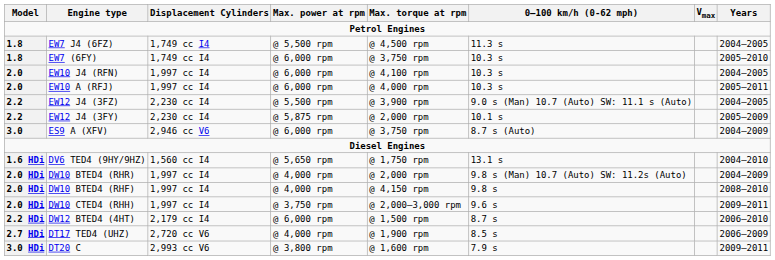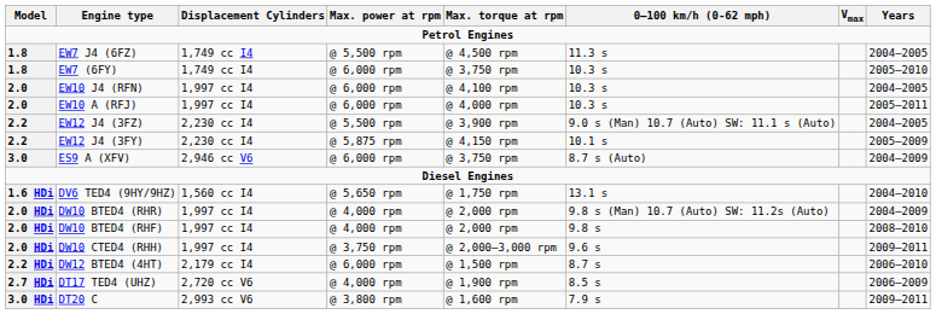 <table class="wikitable">
 <tr>
 <th>Model</th>
 <th>Engine type</th>
 <th>Displacement Cylinders</th>
 <th>Max. power at rpm</th>
 <th>Max. torque at rpm</th>
 <th>0–100 km/h (0-62 mph)</th>
 <th>V<sub>max</sub></th>
 <th>Years</th>
 </tr>
 <tr>
 <td style="text-align:center;" colspan="10"><strong>Petrol Engines</strong></td>
 </tr>
 <tr>
 <th style="text-align:left;">1.8</th>
 <td><a href='#'>EW7</a> J4 (6FZ)</td>
 <td>1,749 cc <a href='#'>I4</a></td>
 <td> @ 5,500 rpm</td>
 <td> @ 4,500 rpm</td>
 <td>11.3 s</td>
 <td></td>
 <td>2004–2005</td>
 </tr>
 <tr>
 <th style="text-align:left;">1.8</th>
 <td><a href='#'>EW7</a> (6FY)</td>
 <td>1,749 cc I4</td>
 <td> @ 6,000 rpm</td>
 <td> @ 3,750 rpm</td>
 <td>10.3 s</td>
 <td></td>
 <td>2005–2010</td>
 </tr>
 <tr>
 <th style="text-align:left;">2.0</th>
 <td><a href='#'>EW10</a> J4 (RFN)</td>
 <td>1,997 cc I4</td>
 <td> @ 6,000 rpm</td>
 <td> @ 4,100 rpm</td>
 <td>10.3 s</td>
 <td></td>
 <td>2004–2005</td>
 </tr>
 <tr>
 <th style="text-align:left;">2.0</th>
 <td><a href='#'>EW10</a> A (RFJ)</td>
 <td>1,997 cc I4</td>
 <td> @ 6,000 rpm</td>
 <td> @ 4,000 rpm</td>
 <td>10.3 s</td>
 <td></td>
 <td>2005–2011</td>
 </tr>
 <tr>
 <th style="text-align:left;">2.2</th>
 <td><a href='#'>EW12</a> J4 (3FZ)</td>
 <td>2,230 cc I4</td>
 <td> @ 5,500 rpm</td>
 <td> @ 3,900 rpm</td>
 <td>9.0 s (Man) 10.7 (Auto) SW: 11.1 s (Auto)</td>
 <td></td>
 <td>2004–2005</td>
 </tr>
 <tr>
 <th style="text-align:left;">2.2</th>
 <td><a href='#'>EW12</a> J4 (3FY)</td>
 <td>2,230 cc I4</td>
 <td> @ 5,875 rpm</td>
-<td> @ 2,000 rpm</td>
+<td> @ 4,150 rpm</td>
 <td>10.1 s</td>
 <td></td>
 <td>2005–2009</td>
 </tr>
 <tr>
 <th style="text-align:left;">3.0</th>
 <td><a href='#'>ES9</a> A (XFV)</td>
 <td>2,946 cc <a href='#'>V6</a></td>
 <td> @ 6,000 rpm</td>
 <td> @ 3,750 rpm</td>
 <td>8.7 s (Auto)</td>
 <td></td>
 <td>2004–2009</td>
 </tr>
 <tr>
 <td style="text-align:center;" colspan="10"><strong>Diesel Engines</strong></td>
 </tr>
 <tr>
 <th style="text-align:left;">1.6 <a href='#'>HDi</a></th>
 <td><a href='#'>DV6</a> TED4 (9HY/9HZ)</td>
 <td>1,560 cc I4</td>
 <td> @ 5,650 rpm</td>
 <td> @ 1,750 rpm</td>
 <td>13.1 s</td>
 <td></td>
 <td>2004–2010</td>
 </tr>
 <tr>
 <th style="text-align:left;">2.0 <a href='#'>HDi</a></th>
 <td><a href='#'>DW10</a> BTED4 (RHR)</td>
 <td>1,997 cc I4</td>
 <td> @ 4,000 rpm</td>
 <td> @ 2,000 rpm</td>
 <td>9.8 s (Man) 10.7 (Auto) SW: 11.2s (Auto)</td>
 <td></td>
 <td>2004–2009</td>
 </tr>
 <tr>
 <th style="text-align:left;">2.0 <a href='#'>HDi</a></th>
 <td><a href='#'>DW10</a> BTED4 (RHF)</td>
 <td>1,997 cc I4</td>
 <td> @ 4,000 rpm</td>
-<td> @ 4,150 rpm</td>
+<td> @ 2,000 rpm</td>
 <td>9.8 s</td>
 <td></td>
 <td>2008–2010</td>
 </tr>
 <tr>
 <th style="text-align:left;">2.0 <a href='#'>HDi</a></th>
 <td><a href='#'>DW10</a> CTED4 (RHH)</td>
 <td>1,997 cc I4</td>
 <td> @ 3,750 rpm</td>
 <td> @ 2,000–3,000 rpm</td>
 <td>9.6 s</td>
 <td></td>
 <td>2009–2011</td>
 </tr>
 <tr>
 <th style="text-align:left;">2.2 <a href='#'>HDi</a></th>
 <td><a href='#'>DW12</a> BTED4 (4HT)</td>
 <td>2,179 cc I4</td>
 <td> @ 6,000 rpm</td>
 <td> @ 1,500 rpm</td>
 <td>8.7 s</td>
 <td></td>
 <td>2006–2010</td>
 </tr>
 <tr>
 <th style="text-align:left;">2.7 <a href='#'>HDi</a></th>
 <td><a href='#'>DT17</a> TED4 (UHZ)</td>
 <td>2,720 cc V6</td>
 <td> @ 4,000 rpm</td>
 <td> @ 1,900 rpm</td>
 <td>8.5 s</td>
 <td></td>
 <td>2006–2009</td>
 </tr>
 <tr>
 <th style="text-align:left;">3.0 <a href='#'>HDi</a></th>
 <td><a href='#'>DT20</a> C</td>
 <td>2,993 cc V6</td>
 <td> @ 3,800 rpm</td>
 <td> @ 1,600 rpm</td>
 <td>7.9 s</td>
 <td></td>
 <td>2009–2011</td>
 </tr>
 </table>
